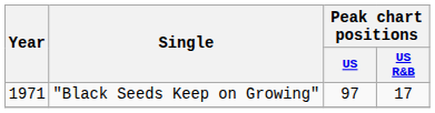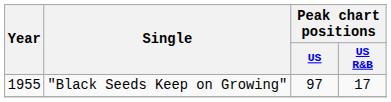 <table class="wikitable" style="text-align:center;">
 <tr>
 <th rowspan="2">Year</th>
 <th rowspan="2">Single</th>
 <th colspan="3">Peak chart positions</th>
 </tr>
 <tr style="font-size:smaller;">
 <th width="40"><a href='#'>US</a><br></th>
 <th width="40"><a href='#'>US<br>R&B</a><br></th>
 </tr>
 <tr>
-<td rowspan="1">1971</td>
+<td rowspan="1">1955</td>
 <td align="left">"Black Seeds Keep on Growing"</td>
 <td>97</td>
 <td>17</td>
 </tr>
 <tr>
 </tr>
 </table>
